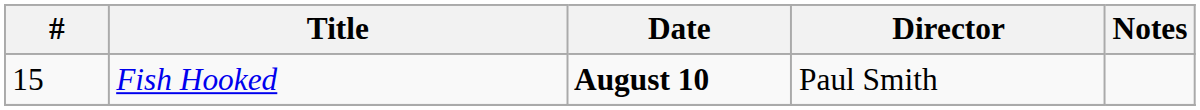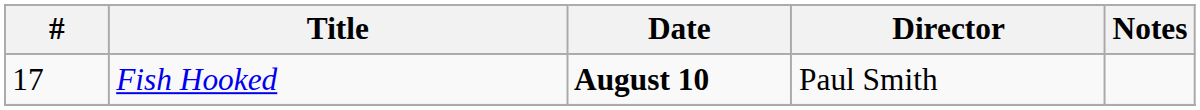 <table class="wikitable">
 <tr>
 <th style="width:3em">#</th>
 <th style="width:15em">Title</th>
 <th style="width:7em">Date</th>
 <th style="width:10em">Director</th>
 <th>Notes</th>
 </tr>
 <tr>
-<td>15</td>
+<td>17</td>
 <td><em><a href='#'>Fish Hooked</a></em></td>
 <td><strong>August 10</strong></td>
 <td>Paul Smith</td>
 <td></td>
 </tr>
 <tr>
 </tr>
 </table>
